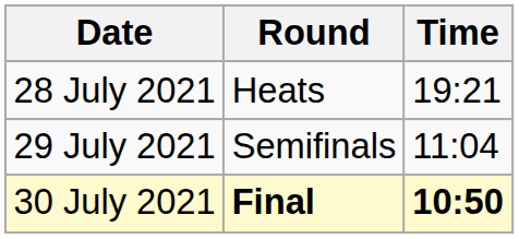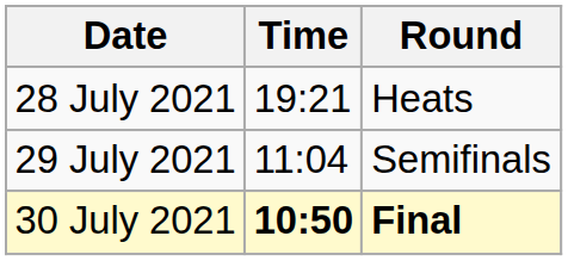 <table class="wikitable">
 <tr>
 <th>Date</th>
+<th>Time</th>
 <th>Round</th>
-<th>Time</th>
 </tr>
 <tr>
 <td>28 July 2021</td>
+<td>19:21</td>
 <td>Heats</td>
-<td>19:21</td>
 </tr>
 <tr>
 <td>29 July 2021</td>
+<td>11:04</td>
 <td>Semifinals</td>
-<td>11:04</td>
 </tr>
 <tr bgcolor=lemonchiffon>
 <td>30 July 2021</td>
+<td><strong>10:50</strong></td>
 <td><strong>Final</strong></td>
-<td><strong>10:50</strong></td>
 </tr>
 </table>
